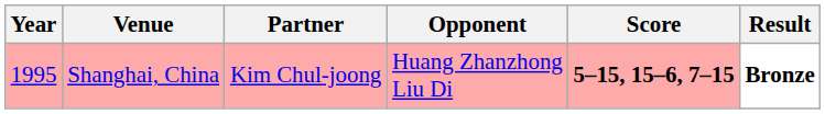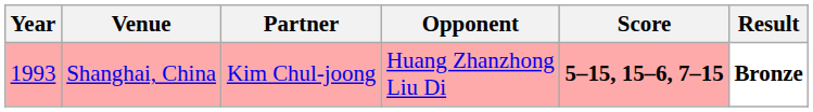 <table class="sortable wikitable" style="font-size: 90%;">
 <tr>
 <th>Year</th>
 <th>Venue</th>
 <th>Partner</th>
 <th>Opponent</th>
 <th>Score</th>
 <th>Result</th>
 </tr>
 <tr style="background:#FFAAAA">
-<td align="center"><a href='#'>1995</a></td>
+<td align="center"><a href='#'>1993</a></td>
 <td align="left"><a href='#'>Shanghai, China</a></td>
 <td align="left"> <a href='#'>Kim Chul-joong</a></td>
 <td align="left"> <a href='#'>Huang Zhanzhong</a> <br>  <a href='#'>Liu Di</a></td>
 <td align="left"><strong>5–15, 15–6, 7–15</strong></td>
 <td style="text-align:left; background:white"> <strong>Bronze</strong></td>
 </tr>
 </table>
